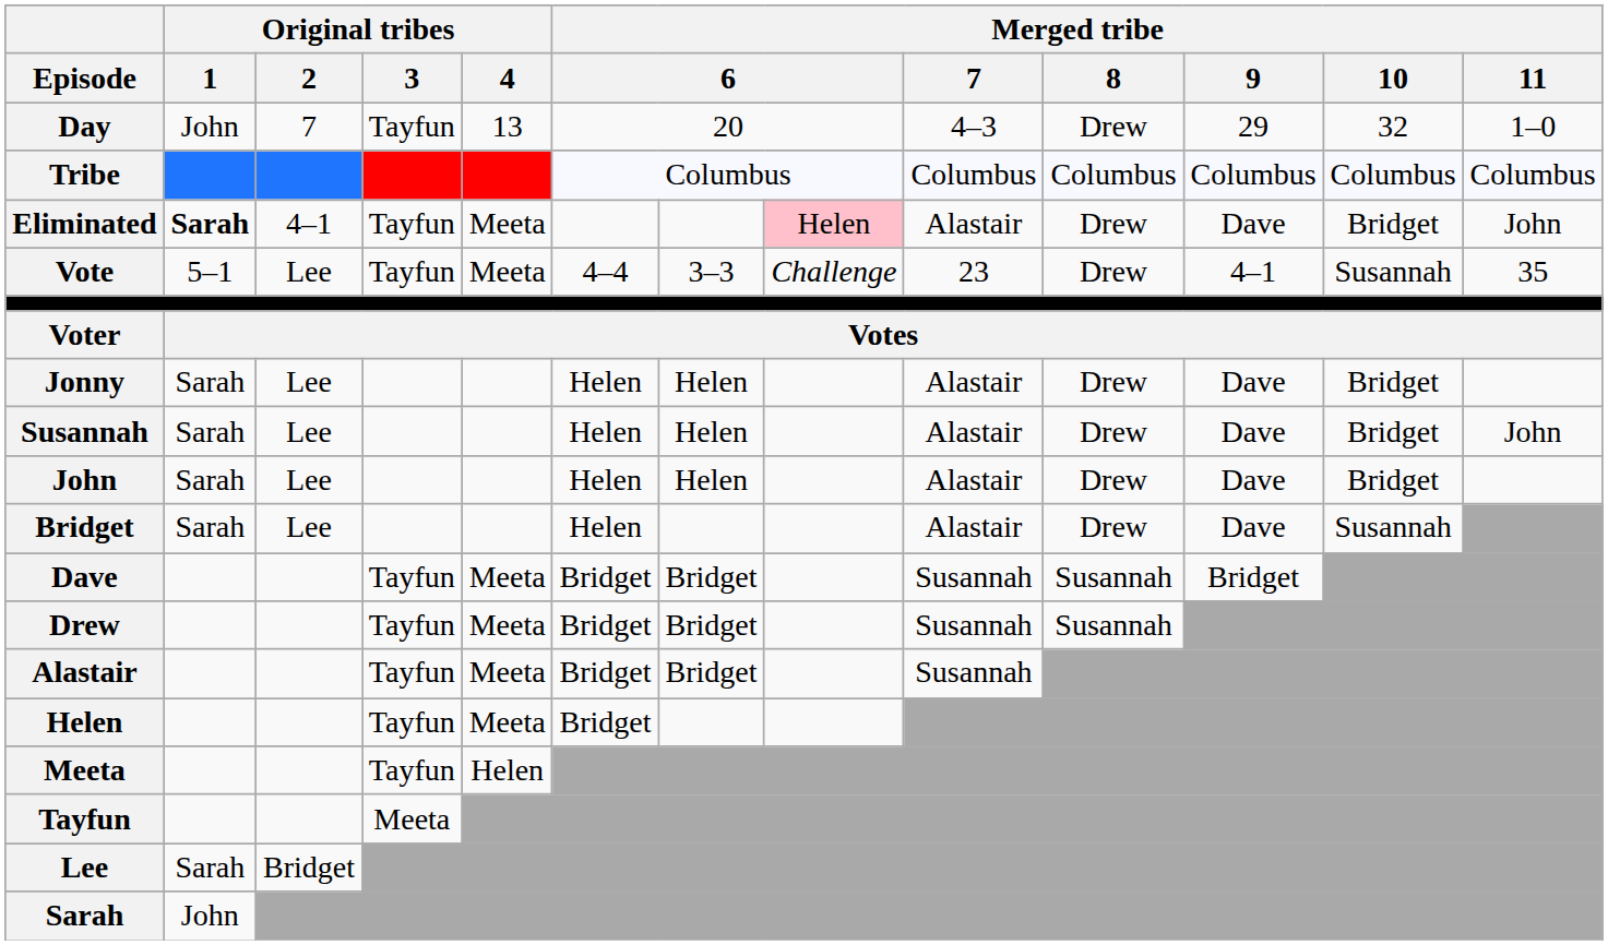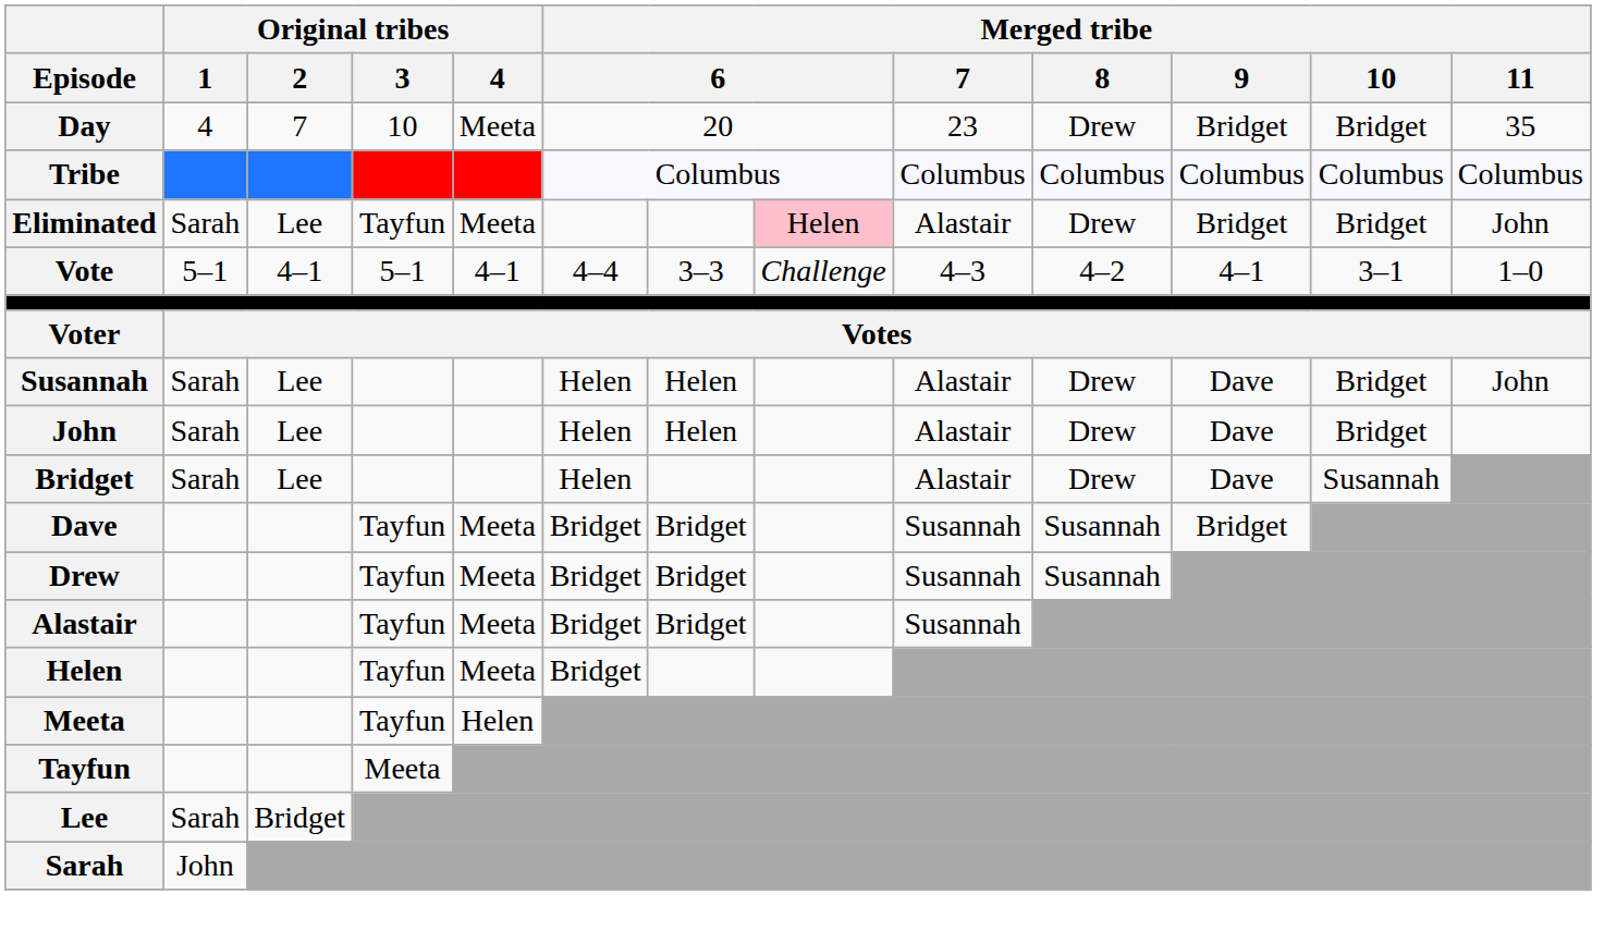 <table class="wikitable nowrap" style="text-align:center;">
 <tr>
 <th></th>
 <th colspan="4">Original tribes</th>
 <th colspan="8">Merged tribe</th>
 </tr>
 <tr>
 <th>Episode</th>
 <th>1</th>
 <th>2</th>
 <th>3</th>
 <th>4</th>
 <th colspan="3">6</th>
 <th>7</th>
 <th>8</th>
 <th>9</th>
 <th>10</th>
 <th>11</th>
 </tr>
 <tr>
 <th>Day</th>
-<td>John</td>
+<td>4</td>
 <td>7</td>
-<td>Tayfun</td>
-<td>13</td>
+<td>10</td>
+<td>Meeta</td>
 <td colspan="3">20</td>
-<td>4–3</td>
+<td>23</td>
 <td>Drew</td>
-<td>29</td>
-<td>32</td>
-<td>1–0</td>
+<td>Bridget</td>
+<td>Bridget</td>
+<td>35</td>
 </tr>
 <tr>
 <th>Tribe</th>
 <td bgcolor=#1F75FE></td>
 <td bgcolor=#1F75FE></td>
 <td bgcolor=#ff0000></td>
 <td bgcolor=#ff0000></td>
 <td colspan="3" bgcolor=#F8F8FF>Columbus</td>
 <td bgcolor=#F8F8FF>Columbus</td>
 <td bgcolor=#F8F8FF>Columbus</td>
 <td bgcolor=#F8F8FF>Columbus</td>
 <td bgcolor=#F8F8FF>Columbus</td>
 <td bgcolor=#F8F8FF>Columbus</td>
 </tr>
 <tr>
 <th>Eliminated</th>
-<td><strong>Sarah</strong></td>
-<td>4–1</td>
+<td>Sarah</td>
+<td>Lee</td>
 <td>Tayfun</td>
 <td>Meeta</td>
 <td></td>
 <td></td>
 <td style="background: pink;">Helen</td>
 <td>Alastair</td>
 <td>Drew</td>
-<td>Dave</td>
+<td>Bridget</td>
 <td>Bridget</td>
 <td>John</td>
 </tr>
 <tr>
 <th>Vote</th>
 <td>5–1</td>
-<td>Lee</td>
-<td>Tayfun</td>
-<td>Meeta</td>
+<td>4–1</td>
+<td>5–1</td>
+<td>4–1</td>
 <td>4–4</td>
 <td>3–3</td>
 <td><em>Challenge</em></td>
-<td>23</td>
-<td>Drew</td>
+<td>4–3</td>
+<td>4–2</td>
 <td>4–1</td>
-<td>Susannah</td>
-<td>35</td>
+<td>3–1</td>
+<td>1–0</td>
 </tr>
 <tr>
 <td bgcolor=black colspan="13"></td>
 </tr>
 <tr>
 <th>Voter</th>
 <th colspan="12">Votes</th>
-</tr>
-<tr>
-<th>Jonny</th>
-<td>Sarah</td>
-<td>Lee</td>
-<td></td>
-<td></td>
-<td>Helen</td>
-<td>Helen</td>
-<td></td>
-<td>Alastair</td>
-<td>Drew</td>
-<td>Dave</td>
-<td>Bridget</td>
-<td></td>
 </tr>
 <tr>
 <th>Susannah</th>
 <td>Sarah</td>
 <td>Lee</td>
 <td></td>
 <td></td>
 <td>Helen</td>
 <td>Helen</td>
 <td></td>
 <td>Alastair</td>
 <td>Drew</td>
 <td>Dave</td>
 <td>Bridget</td>
 <td>John</td>
 </tr>
 <tr>
 <th>John</th>
 <td>Sarah</td>
 <td>Lee</td>
 <td></td>
 <td></td>
 <td>Helen</td>
 <td>Helen</td>
 <td></td>
 <td>Alastair</td>
 <td>Drew</td>
 <td>Dave</td>
 <td>Bridget</td>
 <td></td>
 </tr>
 <tr>
 <th>Bridget</th>
 <td>Sarah</td>
 <td>Lee</td>
 <td></td>
 <td></td>
 <td>Helen</td>
 <td></td>
 <td></td>
 <td>Alastair</td>
 <td>Drew</td>
 <td>Dave</td>
 <td>Susannah</td>
 <td bgcolor=darkgrey></td>
 </tr>
 <tr>
 <th>Dave</th>
 <td></td>
 <td></td>
 <td>Tayfun</td>
 <td>Meeta</td>
 <td>Bridget</td>
 <td>Bridget</td>
 <td></td>
 <td>Susannah</td>
 <td>Susannah</td>
 <td>Bridget</td>
 <td colspan="2" bgcolor="darkgrey"></td>
 </tr>
 <tr>
 <th>Drew</th>
 <td></td>
 <td></td>
 <td>Tayfun</td>
 <td>Meeta</td>
 <td>Bridget</td>
 <td>Bridget</td>
 <td></td>
 <td>Susannah</td>
 <td>Susannah</td>
 <td colspan="3" bgcolor="darkgrey"></td>
 </tr>
 <tr>
 <th>Alastair</th>
 <td></td>
 <td></td>
 <td>Tayfun</td>
 <td>Meeta</td>
 <td>Bridget</td>
 <td>Bridget</td>
 <td></td>
 <td>Susannah</td>
 <td colspan="4" bgcolor="darkgrey"></td>
 </tr>
 <tr>
 <th>Helen</th>
 <td></td>
 <td></td>
 <td>Tayfun</td>
 <td>Meeta</td>
 <td>Bridget</td>
 <td></td>
 <td></td>
 <td colspan="5" bgcolor="darkgrey"></td>
 </tr>
 <tr>
 <th>Meeta</th>
 <td></td>
 <td></td>
 <td>Tayfun</td>
 <td>Helen</td>
 <td colspan="8" bgcolor="darkgrey"></td>
 </tr>
 <tr>
 <th>Tayfun</th>
 <td></td>
 <td></td>
 <td>Meeta</td>
 <td colspan="9" bgcolor="darkgrey"></td>
 </tr>
 <tr>
 <th>Lee</th>
 <td>Sarah</td>
 <td>Bridget</td>
 <td colspan="10" bgcolor="darkgrey"></td>
 </tr>
 <tr>
 <th>Sarah</th>
 <td>John</td>
 <td colspan="11" bgcolor="darkgrey"></td>
 </tr>
 </table>
